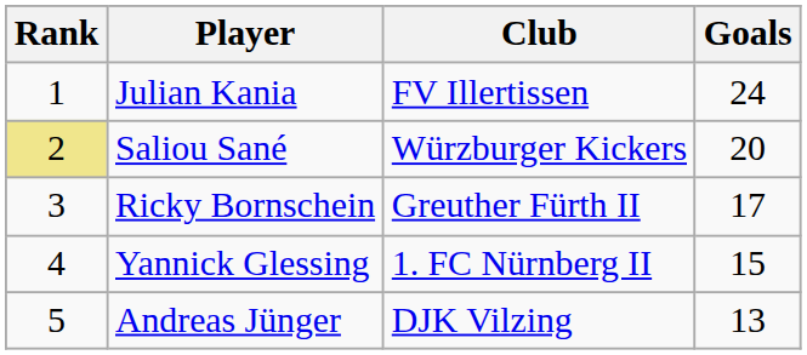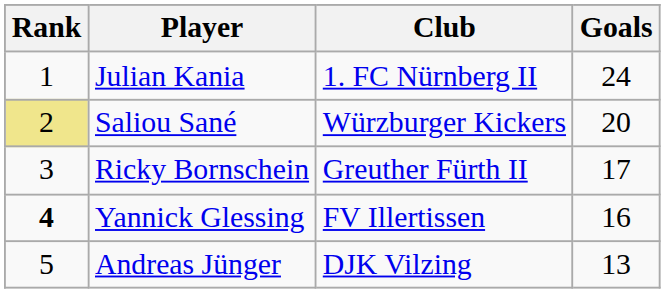 <table class="wikitable" style="text-align:center">
 <tr>
 <th>Rank</th>
 <th>Player</th>
 <th>Club</th>
 <th>Goals</th>
 </tr>
 <tr>
 <td>1</td>
 <td align="left"> <a href='#'>Julian Kania</a></td>
-<td align="left"><a href='#'>FV Illertissen</a></td>
+<td align="left"><a href='#'>1. FC Nürnberg II</a></td>
 <td>24</td>
 </tr>
 <tr>
 <td style="background: khaki;">2</td>
 <td align="left"> <a href='#'>Saliou Sané</a></td>
 <td align="left"><a href='#'>Würzburger Kickers</a></td>
 <td>20</td>
 </tr>
 <tr>
 <td>3</td>
 <td align="left"> <a href='#'>Ricky Bornschein</a></td>
 <td align="left"><a href='#'>Greuther Fürth II</a></td>
 <td>17</td>
 </tr>
 <tr>
-<td>4</td>
+<td><strong>4</strong></td>
 <td align="left"> <a href='#'>Yannick Glessing</a></td>
-<td align="left"><a href='#'>1. FC Nürnberg II</a></td>
-<td>15</td>
+<td align="left"><a href='#'>FV Illertissen</a></td>
+<td>16</td>
 </tr>
 <tr>
 <td>5</td>
 <td align="left"> <a href='#'>Andreas Jünger</a></td>
 <td align="left"><a href='#'>DJK Vilzing</a></td>
 <td>13</td>
 </tr>
 </table>
